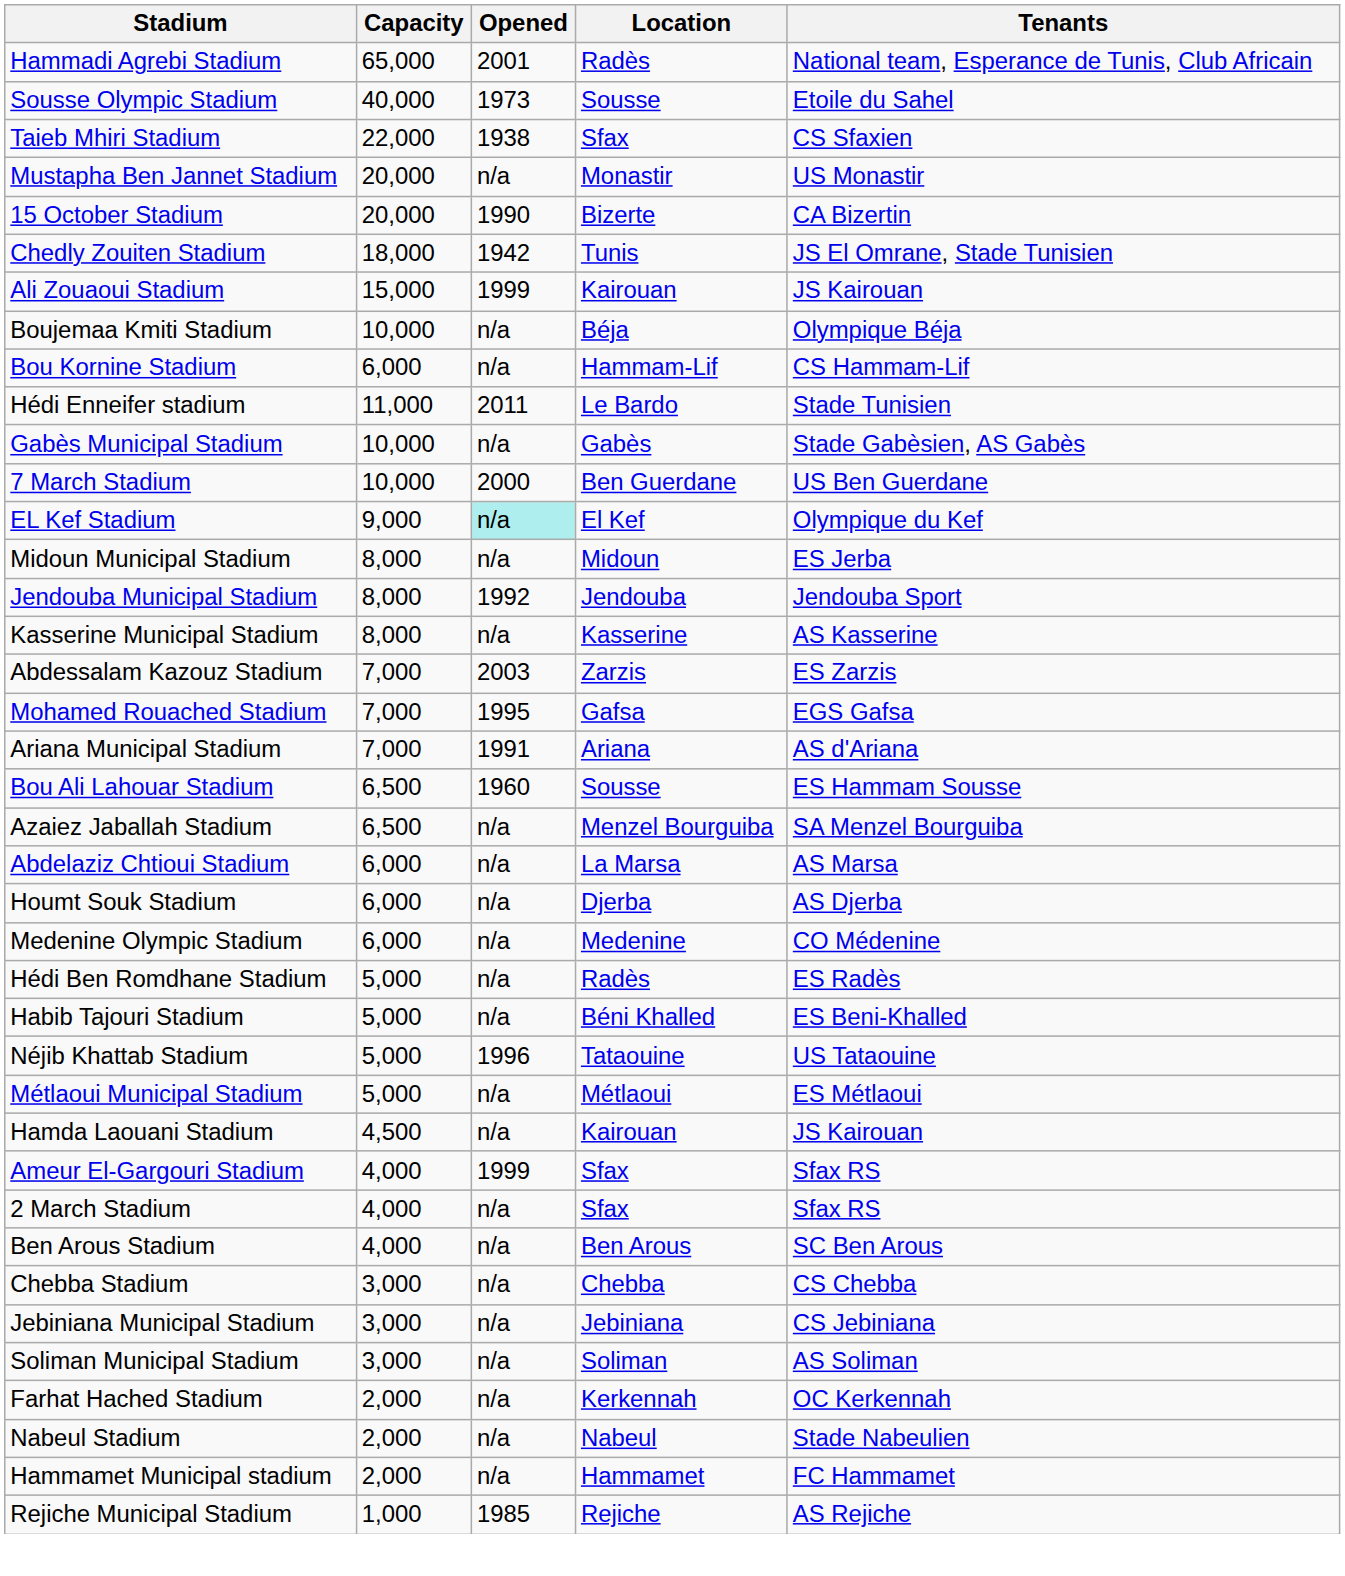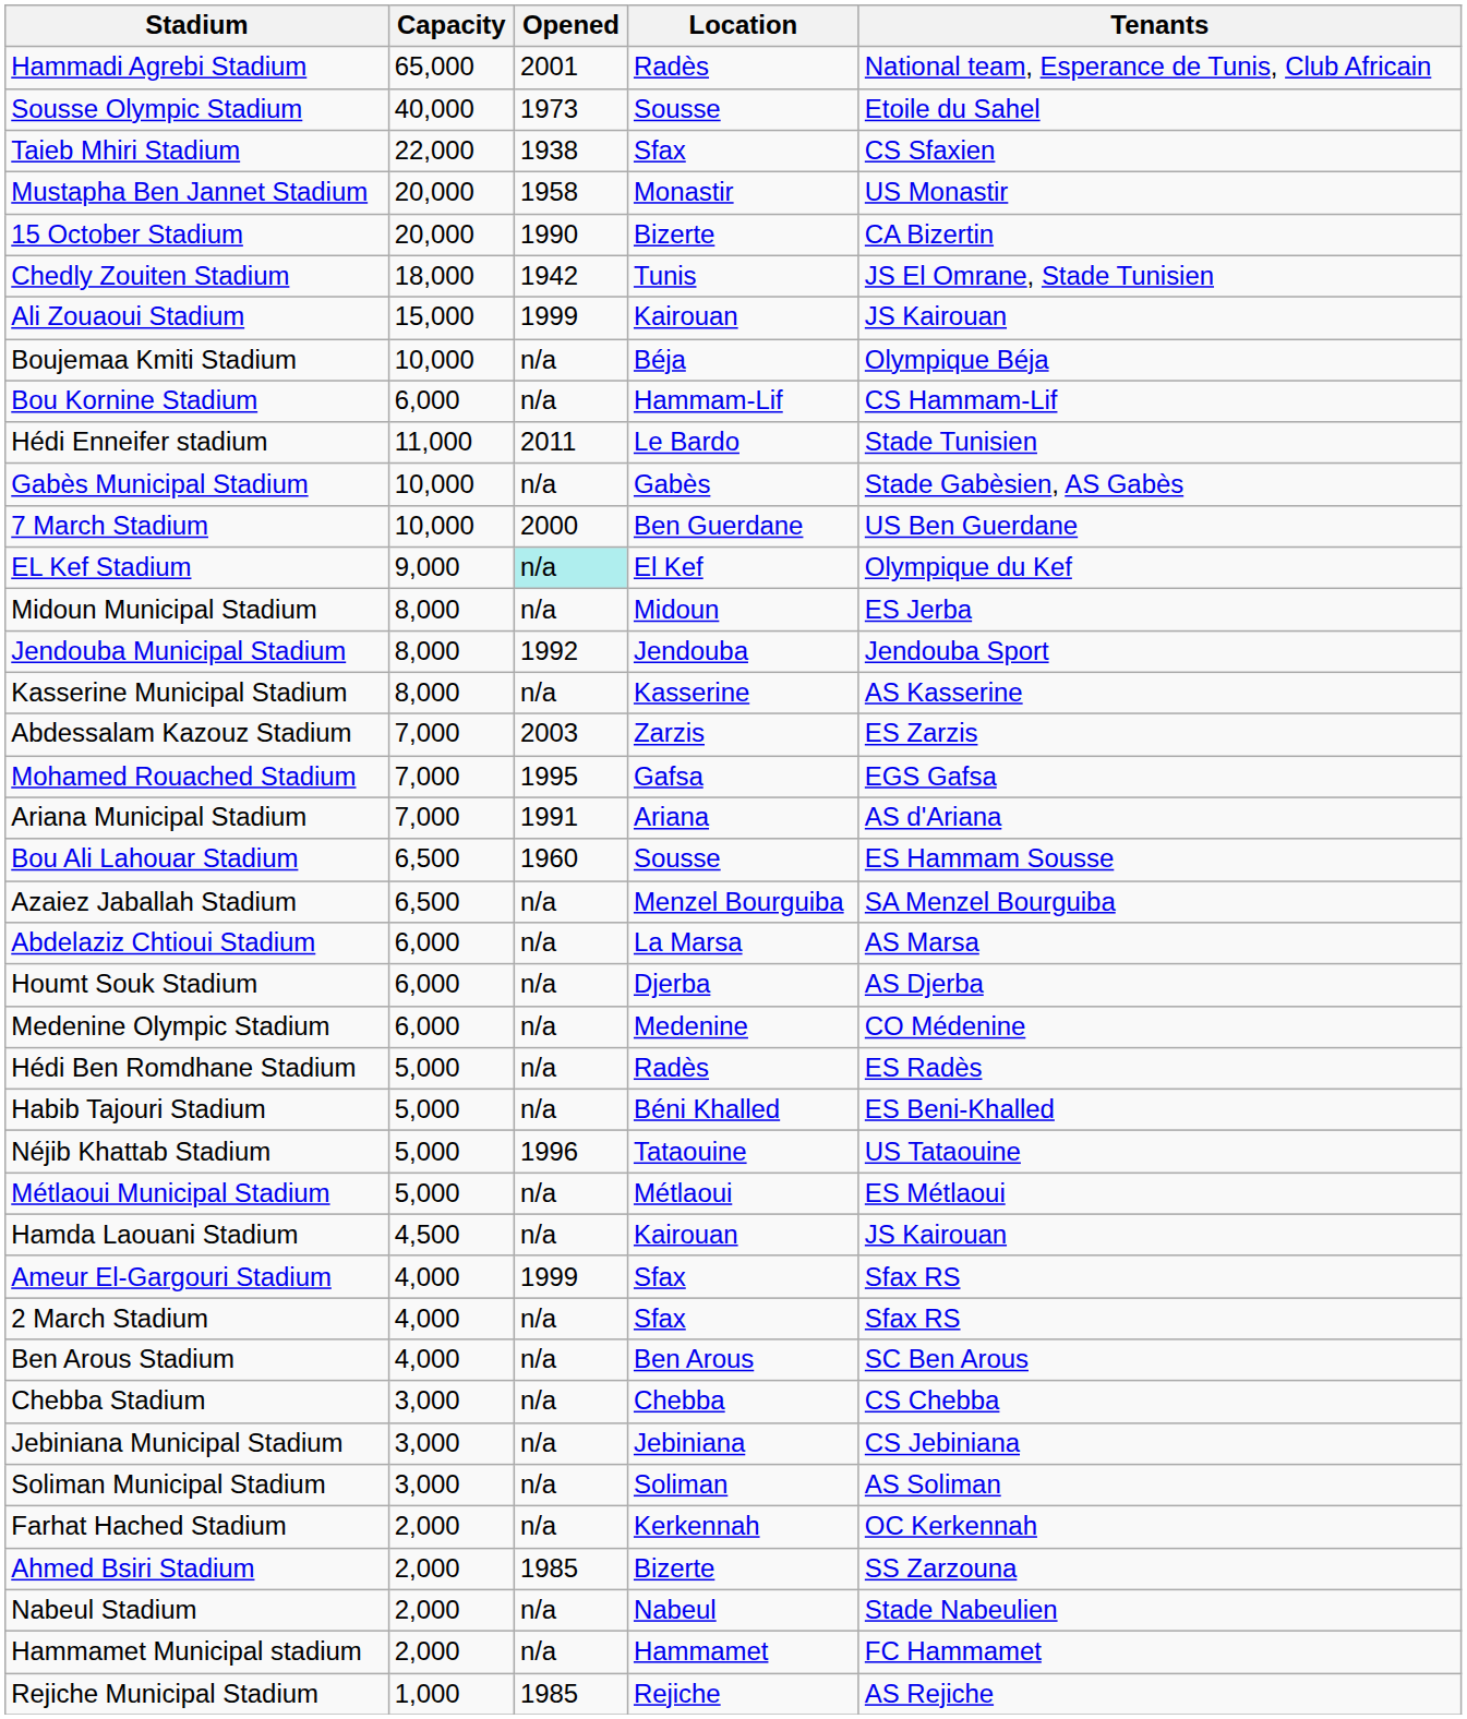 <table class="wikitable alternance" style="font-size:99%; text-align:left; line-height:; width:70%">
 <tr>
 <th>Stadium</th>
 <th>Capacity</th>
 <th>Opened</th>
 <th>Location</th>
 <th>Tenants</th>
 </tr>
 <tr>
 <td><a href='#'>Hammadi Agrebi Stadium</a></td>
 <td>65,000</td>
 <td>2001</td>
 <td><a href='#'>Radès</a></td>
 <td><a href='#'>National team</a>, <a href='#'>Esperance de Tunis</a>, <a href='#'>Club Africain</a></td>
 </tr>
 <tr>
 <td><a href='#'>Sousse Olympic Stadium</a></td>
 <td>40,000</td>
 <td>1973</td>
 <td><a href='#'>Sousse</a></td>
 <td><a href='#'>Etoile du Sahel</a></td>
 </tr>
 <tr>
 <td><a href='#'>Taieb Mhiri Stadium</a></td>
 <td>22,000</td>
 <td>1938</td>
 <td><a href='#'>Sfax</a></td>
 <td><a href='#'>CS Sfaxien</a></td>
 </tr>
 <tr>
 <td><a href='#'>Mustapha Ben Jannet Stadium</a></td>
 <td>20,000</td>
-<td>n/a</td>
+<td>1958</td>
 <td><a href='#'>Monastir</a></td>
 <td><a href='#'>US Monastir</a></td>
 </tr>
 <tr>
 <td><a href='#'>15 October Stadium</a></td>
 <td>20,000</td>
 <td>1990</td>
 <td><a href='#'>Bizerte</a></td>
 <td><a href='#'>CA Bizertin</a></td>
 </tr>
 <tr>
 <td><a href='#'>Chedly Zouiten Stadium</a></td>
 <td>18,000</td>
 <td>1942</td>
 <td><a href='#'>Tunis</a></td>
 <td><a href='#'>JS El Omrane</a>, <a href='#'>Stade Tunisien</a></td>
 </tr>
 <tr>
 <td><a href='#'>Ali Zouaoui Stadium</a></td>
 <td>15,000</td>
 <td>1999</td>
 <td><a href='#'>Kairouan</a></td>
 <td><a href='#'>JS Kairouan</a></td>
 </tr>
 <tr>
 <td>Boujemaa Kmiti Stadium</td>
 <td>10,000</td>
 <td>n/a</td>
 <td><a href='#'>Béja</a></td>
 <td><a href='#'>Olympique Béja</a></td>
 </tr>
 <tr>
 <td><a href='#'>Bou Kornine Stadium</a></td>
 <td>6,000</td>
 <td>n/a</td>
 <td><a href='#'>Hammam-Lif</a></td>
 <td><a href='#'>CS Hammam-Lif</a></td>
 </tr>
 <tr>
 <td>Hédi Enneifer stadium</td>
 <td>11,000</td>
 <td>2011</td>
 <td><a href='#'>Le Bardo</a></td>
 <td><a href='#'>Stade Tunisien</a></td>
 </tr>
 <tr>
 <td><a href='#'>Gabès Municipal Stadium</a></td>
 <td>10,000</td>
 <td>n/a</td>
 <td><a href='#'>Gabès</a></td>
 <td><a href='#'>Stade Gabèsien</a>, <a href='#'>AS Gabès</a></td>
 </tr>
 <tr>
 <td><a href='#'>7 March Stadium</a></td>
 <td>10,000</td>
 <td>2000</td>
 <td><a href='#'>Ben Guerdane</a></td>
 <td><a href='#'>US Ben Guerdane</a></td>
 </tr>
 <tr>
 <td><a href='#'>EL Kef Stadium</a></td>
 <td>9,000</td>
 <td style="background: paleturquoise;">n/a</td>
 <td><a href='#'>El Kef</a></td>
 <td><a href='#'>Olympique du Kef</a></td>
 </tr>
 <tr>
 <td>Midoun Municipal Stadium</td>
 <td>8,000</td>
 <td>n/a</td>
 <td><a href='#'>Midoun</a></td>
 <td><a href='#'>ES Jerba</a></td>
 </tr>
 <tr>
 <td><a href='#'>Jendouba Municipal Stadium</a></td>
 <td>8,000</td>
 <td>1992</td>
 <td><a href='#'>Jendouba</a></td>
 <td><a href='#'>Jendouba Sport</a></td>
 </tr>
 <tr>
 <td>Kasserine Municipal Stadium</td>
 <td>8,000</td>
 <td>n/a</td>
 <td><a href='#'>Kasserine</a></td>
 <td><a href='#'>AS Kasserine</a></td>
 </tr>
 <tr>
 <td>Abdessalam Kazouz Stadium</td>
 <td>7,000</td>
 <td>2003</td>
 <td><a href='#'>Zarzis</a></td>
 <td><a href='#'>ES Zarzis</a></td>
 </tr>
 <tr>
 <td><a href='#'>Mohamed Rouached Stadium</a></td>
 <td>7,000</td>
 <td>1995</td>
 <td><a href='#'>Gafsa</a></td>
 <td><a href='#'>EGS Gafsa</a></td>
 </tr>
 <tr>
 <td>Ariana Municipal Stadium</td>
 <td>7,000</td>
 <td>1991</td>
 <td><a href='#'>Ariana</a></td>
 <td><a href='#'>AS d'Ariana</a></td>
 </tr>
 <tr>
 <td><a href='#'>Bou Ali Lahouar Stadium</a></td>
 <td>6,500</td>
 <td>1960</td>
 <td><a href='#'>Sousse</a></td>
 <td><a href='#'>ES Hammam Sousse</a></td>
 </tr>
 <tr>
 <td>Azaiez Jaballah Stadium</td>
 <td>6,500</td>
 <td>n/a</td>
 <td><a href='#'>Menzel Bourguiba</a></td>
 <td><a href='#'>SA Menzel Bourguiba</a></td>
 </tr>
 <tr>
 <td><a href='#'>Abdelaziz Chtioui Stadium</a></td>
 <td>6,000</td>
 <td>n/a</td>
 <td><a href='#'>La Marsa</a></td>
 <td><a href='#'>AS Marsa</a></td>
 </tr>
 <tr>
 <td>Houmt Souk Stadium</td>
 <td>6,000</td>
 <td>n/a</td>
 <td><a href='#'>Djerba</a></td>
 <td><a href='#'>AS Djerba</a></td>
 </tr>
 <tr>
 <td>Medenine Olympic Stadium</td>
 <td>6,000</td>
 <td>n/a</td>
 <td><a href='#'>Medenine</a></td>
 <td><a href='#'>CO Médenine</a></td>
 </tr>
 <tr>
 <td>Hédi Ben Romdhane Stadium</td>
 <td>5,000</td>
 <td>n/a</td>
 <td><a href='#'>Radès</a></td>
 <td><a href='#'>ES Radès</a></td>
 </tr>
 <tr>
 <td>Habib Tajouri Stadium</td>
 <td>5,000</td>
 <td>n/a</td>
 <td><a href='#'>Béni Khalled</a></td>
 <td><a href='#'>ES Beni-Khalled</a></td>
 </tr>
 <tr>
 <td>Néjib Khattab Stadium</td>
 <td>5,000</td>
 <td>1996</td>
 <td><a href='#'>Tataouine</a></td>
 <td><a href='#'>US Tataouine</a></td>
 </tr>
 <tr>
 <td><a href='#'>Métlaoui Municipal Stadium</a></td>
 <td>5,000</td>
 <td>n/a</td>
 <td><a href='#'>Métlaoui</a></td>
 <td><a href='#'>ES Métlaoui</a></td>
 </tr>
 <tr>
 <td>Hamda Laouani Stadium</td>
 <td>4,500</td>
 <td>n/a</td>
 <td><a href='#'>Kairouan</a></td>
 <td><a href='#'>JS Kairouan</a></td>
 </tr>
 <tr>
 <td><a href='#'>Ameur El-Gargouri Stadium</a></td>
 <td>4,000</td>
 <td>1999</td>
 <td><a href='#'>Sfax</a></td>
 <td><a href='#'>Sfax RS</a></td>
 </tr>
 <tr>
 <td>2 March Stadium</td>
 <td>4,000</td>
 <td>n/a</td>
 <td><a href='#'>Sfax</a></td>
 <td><a href='#'>Sfax RS</a></td>
 </tr>
 <tr>
 <td>Ben Arous Stadium</td>
 <td>4,000</td>
 <td>n/a</td>
 <td><a href='#'>Ben Arous</a></td>
 <td><a href='#'>SC Ben Arous</a></td>
 </tr>
 <tr>
 <td>Chebba Stadium</td>
 <td>3,000</td>
 <td>n/a</td>
 <td><a href='#'>Chebba</a></td>
 <td><a href='#'>CS Chebba</a></td>
 </tr>
 <tr>
 <td>Jebiniana Municipal Stadium</td>
 <td>3,000</td>
 <td>n/a</td>
 <td><a href='#'>Jebiniana</a></td>
 <td><a href='#'>CS Jebiniana</a></td>
 </tr>
 <tr>
 <td>Soliman Municipal Stadium</td>
 <td>3,000</td>
 <td>n/a</td>
 <td><a href='#'>Soliman</a></td>
 <td><a href='#'>AS Soliman</a></td>
 </tr>
 <tr>
 <td>Farhat Hached Stadium</td>
 <td>2,000</td>
 <td>n/a</td>
 <td><a href='#'>Kerkennah</a></td>
 <td><a href='#'>OC Kerkennah</a></td>
 </tr>
 <tr>
+<td><a href='#'>Ahmed Bsiri Stadium</a></td>
+<td>2,000</td>
+<td>1985</td>
+<td><a href='#'>Bizerte</a></td>
+<td><a href='#'>SS Zarzouna</a></td>
+</tr>
+<tr>
 <td>Nabeul Stadium</td>
 <td>2,000</td>
 <td>n/a</td>
 <td><a href='#'>Nabeul</a></td>
 <td><a href='#'>Stade Nabeulien</a></td>
 </tr>
 <tr>
 <td>Hammamet Municipal stadium</td>
 <td>2,000</td>
 <td>n/a</td>
 <td><a href='#'>Hammamet</a></td>
 <td><a href='#'>FC Hammamet</a></td>
 </tr>
 <tr>
 <td>Rejiche Municipal Stadium</td>
 <td>1,000</td>
 <td>1985</td>
 <td><a href='#'>Rejiche</a></td>
 <td><a href='#'>AS Rejiche</a></td>
 </tr>
 </table>
